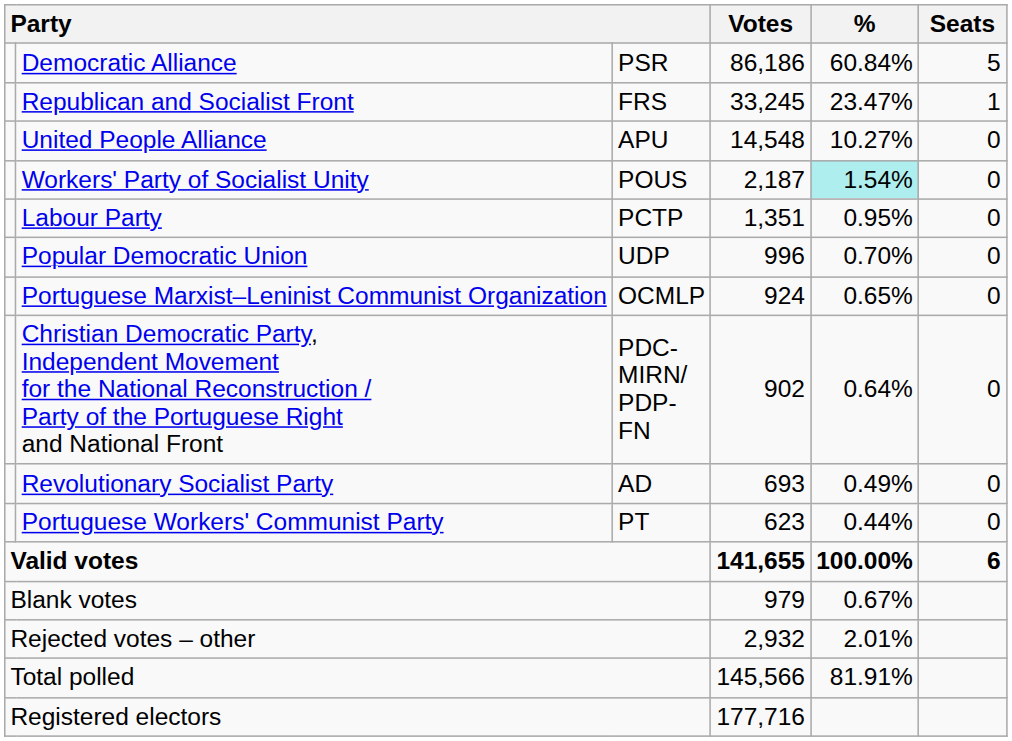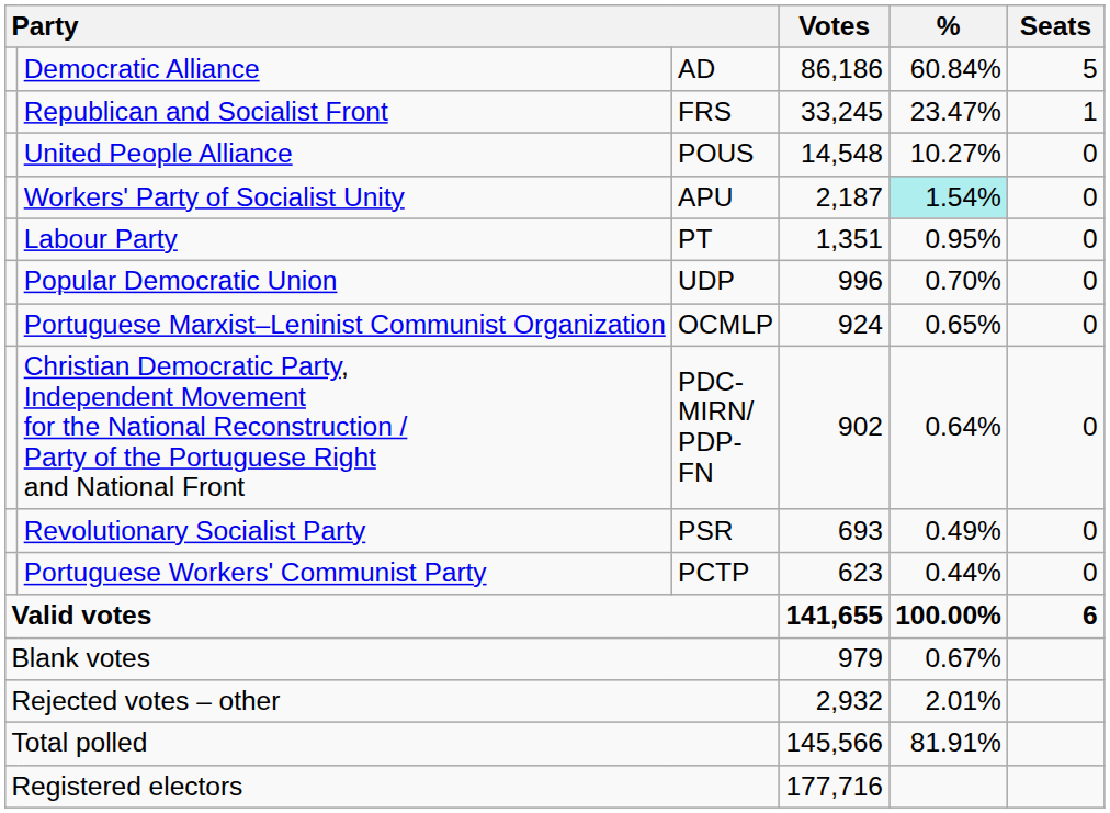 <table class="wikitable" border="1" style="text-align:right;">
 <tr>
 <th style="text-align:left;" colspan=3>Party</th>
 <th align=center width="50">Votes</th>
 <th align=center width="50">%</th>
 <th align=center width="50">Seats</th>
 </tr>
 <tr>
 <td></td>
 <td align=left><a href='#'>Democratic Alliance</a></td>
-<td align=left>PSR</td>
+<td align=left>AD</td>
 <td>86,186</td>
 <td>60.84%</td>
 <td>5</td>
 </tr>
 <tr>
 <td></td>
 <td align=left style="white-space: nowrap;"><a href='#'>Republican and Socialist Front</a></td>
 <td align=left>FRS</td>
 <td>33,245</td>
 <td>23.47%</td>
 <td>1</td>
 </tr>
 <tr>
 <td></td>
 <td align=left><a href='#'>United People Alliance</a></td>
-<td align=left>APU</td>
+<td align=left>POUS</td>
 <td>14,548</td>
 <td>10.27%</td>
 <td>0</td>
 </tr>
 <tr>
 <td></td>
 <td align=left><a href='#'>Workers' Party of Socialist Unity</a></td>
-<td align=left>POUS</td>
+<td align=left>APU</td>
 <td>2,187</td>
 <td style="background: paleturquoise;">1.54%</td>
 <td>0</td>
 </tr>
 <tr>
 <td></td>
 <td align=left><a href='#'>Labour Party</a></td>
-<td align=left>PCTP</td>
+<td align=left>PT</td>
 <td>1,351</td>
 <td>0.95%</td>
 <td>0</td>
 </tr>
 <tr>
 <td></td>
 <td align=left><a href='#'>Popular Democratic Union</a></td>
 <td align=left>UDP</td>
 <td>996</td>
 <td>0.70%</td>
 <td>0</td>
 </tr>
 <tr>
 <td></td>
 <td align=left><a href='#'>Portuguese Marxist–Leninist Communist Organization</a></td>
 <td align=left>OCMLP</td>
 <td>924</td>
 <td>0.65%</td>
 <td>0</td>
 </tr>
 <tr>
 <td></td>
 <td align=left><a href='#'>Christian Democratic Party</a>,<br><a href='#'>Independent Movement<br>for the National Reconstruction /<br>Party of the Portuguese Right</a><br>and National Front</td>
 <td align=left>PDC-<br>MIRN/<br>PDP-<br>FN</td>
 <td>902</td>
 <td>0.64%</td>
 <td>0</td>
 </tr>
 <tr>
 <td></td>
 <td align=left><a href='#'>Revolutionary Socialist Party</a></td>
-<td align=left>AD</td>
+<td align=left>PSR</td>
 <td>693</td>
 <td>0.49%</td>
 <td>0</td>
 </tr>
 <tr>
 <td></td>
 <td align=left><a href='#'>Portuguese Workers' Communist Party</a></td>
-<td align=left>PT</td>
+<td align=left>PCTP</td>
 <td>623</td>
 <td>0.44%</td>
 <td>0</td>
 </tr>
 <tr style="font-weight:bold">
 <td align=left colspan=3>Valid votes</td>
 <td>141,655</td>
 <td>100.00%</td>
 <td>6</td>
 </tr>
 <tr>
 <td align=left colspan=3>Blank votes</td>
 <td>979</td>
 <td>0.67%</td>
 <td></td>
 </tr>
 <tr>
 <td align=left colspan=3>Rejected votes – other</td>
 <td>2,932</td>
 <td>2.01%</td>
 <td></td>
 </tr>
 <tr>
 <td align=left colspan=3>Total polled</td>
 <td>145,566</td>
 <td>81.91%</td>
 <td></td>
 </tr>
 <tr>
 <td align=left colspan=3>Registered electors</td>
 <td>177,716</td>
 <td></td>
 <td></td>
 </tr>
 </table>
